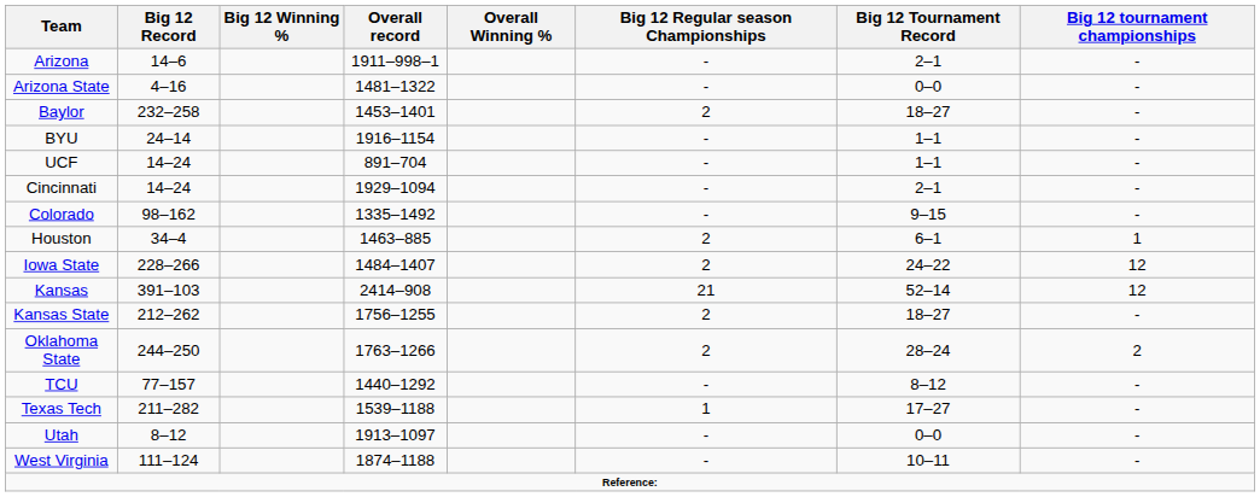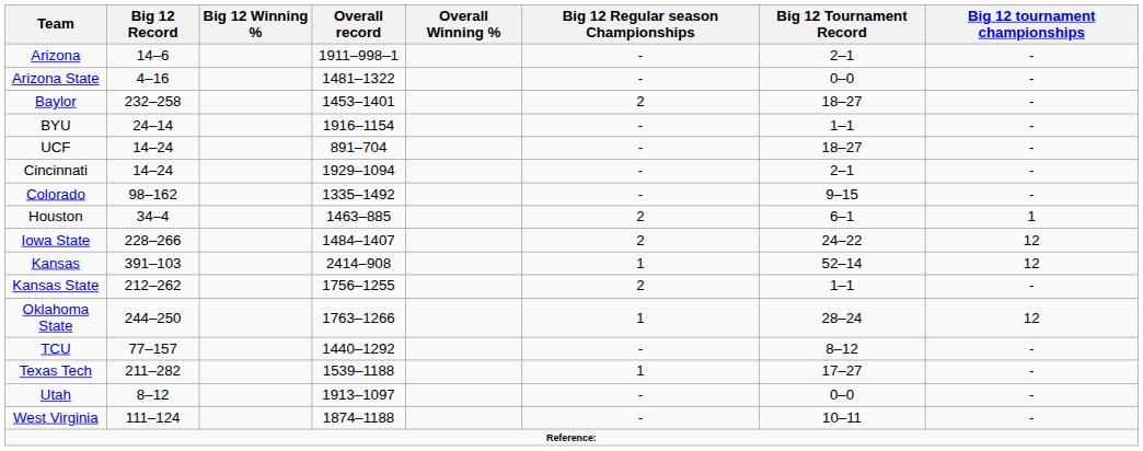 <table class="wikitable sortable" style="text-align:center">
 <tr>
 <th>Team</th>
 <th>Big 12 Record</th>
 <th>Big 12 Winning %</th>
 <th>Overall record</th>
 <th>Overall Winning %</th>
 <th>Big 12 Regular season Championships</th>
 <th>Big 12 Tournament Record</th>
 <th><a href='#'>Big 12 tournament championships</a></th>
 </tr>
 <tr>
 <td><a href='#'>Arizona</a></td>
 <td>14–6</td>
 <td></td>
 <td>1911–998–1</td>
 <td></td>
 <td>-</td>
 <td>2–1</td>
 <td>-</td>
 </tr>
 <tr>
 <td><a href='#'>Arizona State</a></td>
 <td>4–16</td>
 <td></td>
 <td>1481–1322</td>
 <td></td>
 <td>-</td>
 <td>0–0</td>
 <td>-</td>
 </tr>
 <tr>
 <td><a href='#'>Baylor</a></td>
 <td>232–258</td>
 <td></td>
 <td>1453–1401</td>
 <td></td>
 <td>2</td>
 <td>18–27</td>
 <td>-</td>
 </tr>
 <tr>
 <td>BYU</td>
 <td>24–14</td>
 <td></td>
 <td>1916–1154</td>
 <td></td>
 <td>-</td>
 <td>1–1</td>
 <td>-</td>
 </tr>
 <tr>
 <td>UCF</td>
 <td>14–24</td>
 <td></td>
 <td>891–704</td>
 <td></td>
 <td>-</td>
-<td>1–1</td>
+<td>18–27</td>
 <td>-</td>
 </tr>
 <tr>
 <td>Cincinnati</td>
 <td>14–24</td>
 <td></td>
 <td>1929–1094</td>
 <td></td>
 <td>-</td>
 <td>2–1</td>
 <td>-</td>
 </tr>
 <tr>
 <td><a href='#'>Colorado</a></td>
 <td>98–162</td>
 <td></td>
 <td>1335–1492</td>
 <td></td>
 <td>-</td>
 <td>9–15</td>
 <td>-</td>
 </tr>
 <tr>
 <td>Houston</td>
 <td>34–4</td>
 <td></td>
 <td>1463–885</td>
 <td></td>
 <td>2</td>
 <td>6–1</td>
 <td>1</td>
 </tr>
 <tr>
 <td><a href='#'>Iowa State</a></td>
 <td>228–266</td>
 <td></td>
 <td>1484–1407</td>
 <td></td>
 <td>2</td>
 <td>24–22</td>
 <td>12</td>
 </tr>
 <tr>
 <td><a href='#'>Kansas</a></td>
 <td>391–103</td>
 <td></td>
 <td>2414–908</td>
 <td></td>
-<td>21</td>
+<td>1</td>
 <td>52–14</td>
 <td>12</td>
 </tr>
 <tr>
 <td><a href='#'>Kansas State</a></td>
 <td>212–262</td>
 <td></td>
 <td>1756–1255</td>
 <td></td>
 <td>2</td>
-<td>18–27</td>
+<td>1–1</td>
 <td>-</td>
 </tr>
 <tr>
 <td><a href='#'>Oklahoma State</a></td>
 <td>244–250</td>
 <td></td>
 <td>1763–1266</td>
 <td></td>
-<td>2</td>
+<td>1</td>
 <td>28–24</td>
-<td>2</td>
+<td>12</td>
 </tr>
 <tr>
 <td><a href='#'>TCU</a></td>
 <td>77–157</td>
 <td></td>
 <td>1440–1292</td>
 <td></td>
 <td>-</td>
 <td>8–12</td>
 <td>-</td>
 </tr>
 <tr>
 <td><a href='#'>Texas Tech</a></td>
 <td>211–282</td>
 <td></td>
 <td>1539–1188</td>
 <td></td>
 <td>1</td>
 <td>17–27</td>
 <td>-</td>
 </tr>
 <tr>
 <td><a href='#'>Utah</a></td>
 <td>8–12</td>
 <td></td>
 <td>1913–1097</td>
 <td></td>
 <td>-</td>
 <td>0–0</td>
 <td>-</td>
 </tr>
 <tr>
 <td><a href='#'>West Virginia</a></td>
 <td>111–124</td>
 <td></td>
 <td>1874–1188</td>
 <td></td>
 <td>-</td>
 <td>10–11</td>
 <td>-</td>
 </tr>
 <tr>
 <td colspan="8" style="font-size:8pt; text-align:center;"><strong>Reference:</strong></td>
 </tr>
 </table>
